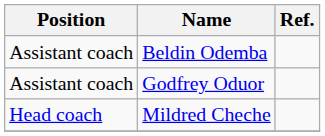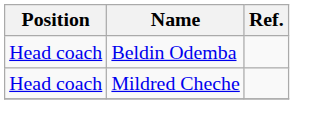 <table class="wikitable">
 <tr>
 <th>Position</th>
 <th>Name</th>
 <th>Ref.</th>
 </tr>
 <tr>
-<td>Assistant coach</td>
+<td><a href='#'>Head coach</a></td>
 <td> <a href='#'>Beldin Odemba</a></td>
-<td></td>
-</tr>
-<tr>
-<td>Assistant coach</td>
-<td> <a href='#'>Godfrey Oduor</a></td>
 <td></td>
 </tr>
 <tr>
 <td><a href='#'>Head coach</a></td>
 <td> <a href='#'>Mildred Cheche</a></td>
 <td></td>
 </tr>
 <tr>
 </tr>
 </table>
